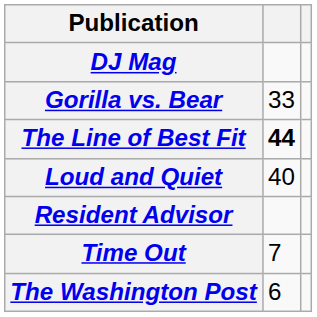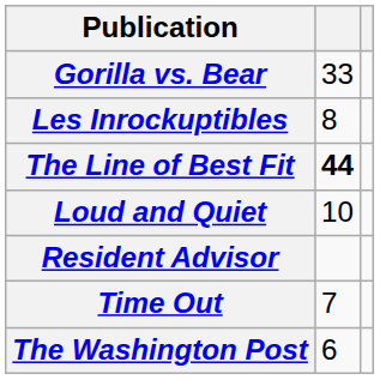 <table class="wikitable sortable plainrowheaders">
 <tr>
 <th scope="col">Publication</th>
 <th scope="col"></th>
 <th scope="col"></th>
 </tr>
 <tr>
-<th scope="row"><em><a href='#'>DJ Mag</a></em></th>
-<td></td>
+<th scope="row"><em><a href='#'>Gorilla vs. Bear</a></em></th>
+<td>33</td>
 <td></td>
 </tr>
 <tr>
-<th scope="row"><em><a href='#'>Gorilla vs. Bear</a></em></th>
-<td>33</td>
+<th scope="row"><em><a href='#'>Les Inrockuptibles</a></em></th>
+<td>8</td>
 <td></td>
 </tr>
 <tr>
 <th scope="row"><em><a href='#'>The Line of Best Fit</a></em></th>
 <td><strong>44</strong></td>
 <td></td>
 </tr>
 <tr>
 <th scope="row"><em><a href='#'>Loud and Quiet</a></em></th>
-<td>40</td>
+<td>10</td>
 <td></td>
 </tr>
 <tr>
 <th scope="row"><em><a href='#'>Resident Advisor</a></em></th>
 <td></td>
 <td></td>
 </tr>
 <tr>
 <th scope="row"><em><a href='#'>Time Out</a></em></th>
 <td>7</td>
 <td></td>
 </tr>
 <tr>
 <th scope="row"><em><a href='#'>The Washington Post</a></em></th>
 <td>6</td>
 <td></td>
 </tr>
 </table>
